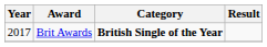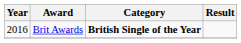 <table class="wikitable">
 <tr>
 <th>Year</th>
 <th>Award</th>
 <th>Category</th>
 <th>Result</th>
 </tr>
 <tr>
-<td>2017</td>
+<td>2016</td>
 <td><a href='#'>Brit Awards</a></td>
 <td><strong>British Single of the Year</strong></td>
 <td></td>
 </tr>
 <tr>
 </tr>
 </table>
